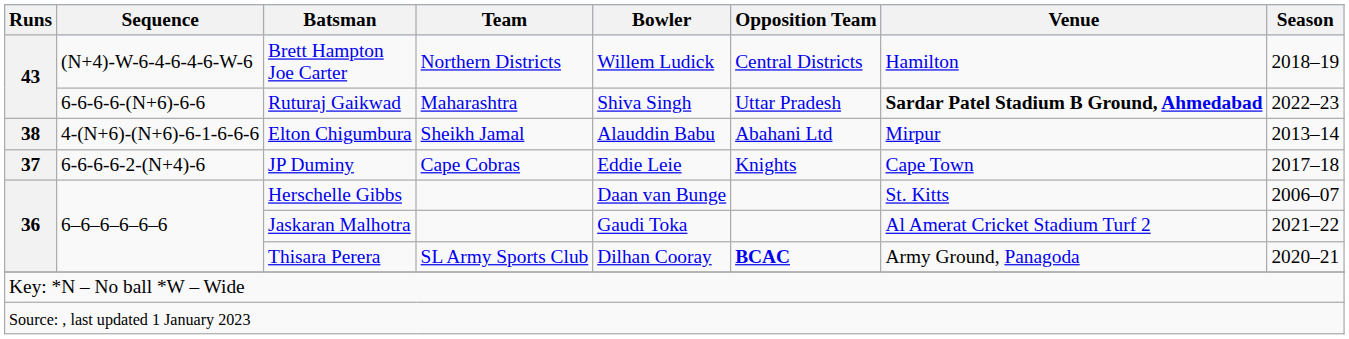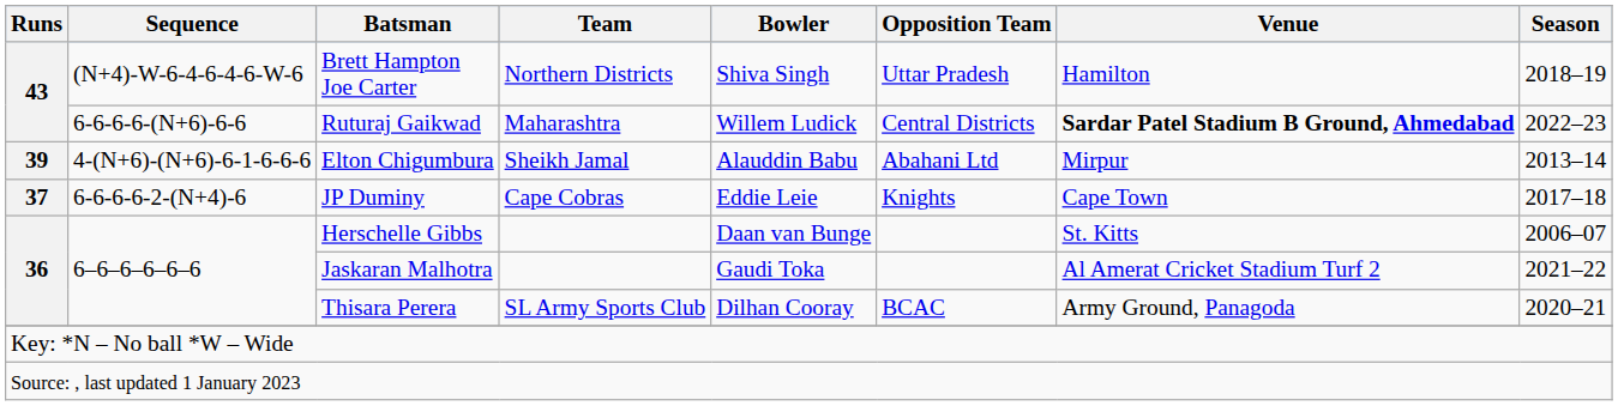 <table class="wikitable sortable">
 <tr style="background:#9cf;">
 <th>Runs</th>
 <th>Sequence</th>
 <th>Batsman</th>
 <th>Team</th>
 <th>Bowler</th>
 <th>Opposition Team</th>
 <th>Venue</th>
 <th>Season</th>
 </tr>
 <tr>
 <th rowspan="2" style="vertical-align:middle;">43</th>
 <td>(N+4)-W-6-4-6-4-6-W-6</td>
 <td><a href='#'>Brett Hampton</a><br><a href='#'>Joe Carter</a></td>
 <td> <a href='#'>Northern Districts</a></td>
-<td><a href='#'>Willem Ludick</a></td>
-<td> <a href='#'>Central Districts</a></td>
+<td><a href='#'>Shiva Singh</a></td>
+<td> <a href='#'>Uttar Pradesh</a></td>
 <td><a href='#'>Hamilton</a></td>
 <td>2018–19</td>
 </tr>
 <tr>
 <td>6-6-6-6-(N+6)-6-6</td>
 <td><a href='#'>Ruturaj Gaikwad</a></td>
 <td> <a href='#'>Maharashtra</a></td>
-<td><a href='#'>Shiva Singh</a></td>
-<td> <a href='#'>Uttar Pradesh</a></td>
+<td><a href='#'>Willem Ludick</a></td>
+<td> <a href='#'>Central Districts</a></td>
 <td><strong>Sardar Patel Stadium B Ground, <a href='#'>Ahmedabad</a></strong></td>
 <td>2022–23</td>
 </tr>
 <tr>
-<th>38</th>
+<th>39</th>
 <td>4-(N+6)-(N+6)-6-1-6-6-6</td>
 <td><a href='#'>Elton Chigumbura</a></td>
 <td> <a href='#'>Sheikh Jamal</a></td>
 <td><a href='#'>Alauddin Babu</a></td>
 <td> <a href='#'>Abahani Ltd</a></td>
 <td><a href='#'>Mirpur</a></td>
 <td>2013–14</td>
 </tr>
 <tr>
 <th>37</th>
 <td>6-6-6-6-2-(N+4)-6</td>
 <td><a href='#'>JP Duminy</a></td>
 <td> <a href='#'>Cape Cobras</a></td>
 <td><a href='#'>Eddie Leie</a></td>
 <td> <a href='#'>Knights</a></td>
 <td><a href='#'>Cape Town</a></td>
 <td>2017–18</td>
 </tr>
 <tr>
 <th rowspan="3" style="vertical-align:middle;">36</th>
 <td rowspan="3">6–6–6–6–6–6</td>
 <td><a href='#'>Herschelle Gibbs</a></td>
 <td></td>
 <td><a href='#'>Daan van Bunge</a></td>
 <td></td>
 <td><a href='#'>St. Kitts</a></td>
 <td>2006–07</td>
 </tr>
 <tr>
 <td><a href='#'>Jaskaran Malhotra</a></td>
 <td></td>
 <td><a href='#'>Gaudi Toka</a></td>
 <td></td>
 <td><a href='#'>Al Amerat Cricket Stadium Turf 2</a></td>
 <td>2021–22</td>
 </tr>
 <tr>
 <td><a href='#'>Thisara Perera</a></td>
 <td> <a href='#'>SL Army Sports Club</a></td>
 <td><a href='#'>Dilhan Cooray</a></td>
-<td><strong> <a href='#'>BCAC</a></strong></td>
+<td> <a href='#'>BCAC</a></td>
 <td>Army Ground, <a href='#'>Panagoda</a></td>
 <td>2020–21</td>
 </tr>
 <tr>
 </tr>
 <tr class=sortbottom>
 <td colspan="9">Key: *N – No ball *W – Wide</td>
 </tr>
 <tr>
 <td colspan="9"><small>Source: , last updated 1 January 2023</small></td>
 </tr>
 </table>
